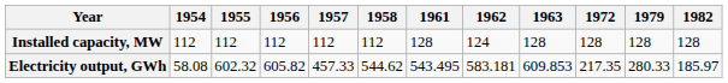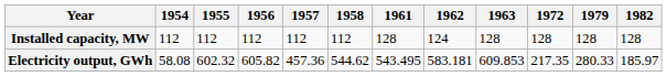 <table class="wikitable">
 <tr>
 <th>Year</th>
 <th>1954</th>
 <th>1955</th>
 <th>1956</th>
 <th>1957</th>
 <th>1958</th>
 <th>1961</th>
 <th>1962</th>
 <th>1963</th>
 <th>1972</th>
 <th>1979</th>
 <th>1982</th>
 </tr>
 <tr>
 <th>Installed  capacity, MW</th>
 <td>112</td>
 <td>112</td>
 <td>112</td>
 <td>112</td>
 <td>112</td>
 <td>128</td>
 <td>124</td>
 <td>128</td>
 <td>128</td>
 <td>128</td>
 <td>128</td>
 </tr>
 <tr>
 <th>Electricity  output, GWh</th>
 <td>58.08</td>
 <td>602.32</td>
 <td>605.82</td>
-<td>457.33</td>
+<td>457.36</td>
 <td>544.62</td>
 <td>543.495</td>
 <td>583.181</td>
 <td>609.853</td>
 <td>217.35</td>
 <td>280.33</td>
 <td>185.97</td>
 </tr>
 </table>
